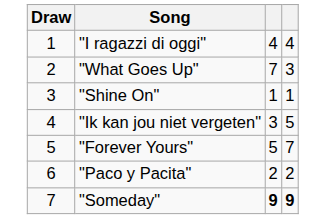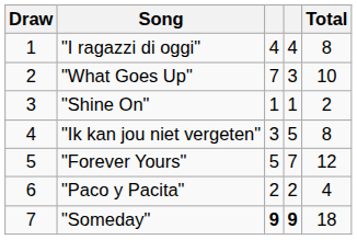 <table class="wikitable plainrowheaders" style="margin: 1em auto 1em auto; text-align:center;">
 <tr>
 <th>Draw</th>
 <th>Song</th>
 <th></th>
 <th></th>
+<th>Total</th>
 </tr>
 <tr>
 <td>1</td>
 <td align="left">"I ragazzi di oggi"</td>
 <td>4</td>
 <td>4</td>
+<td>8</td>
 </tr>
 <tr>
 <td>2</td>
 <td align="left">"What Goes Up"</td>
 <td>7</td>
 <td>3</td>
+<td>10</td>
 </tr>
 <tr>
 <td>3</td>
 <td align="left">"Shine On"</td>
 <td>1</td>
 <td>1</td>
+<td>2</td>
 </tr>
 <tr>
 <td>4</td>
 <td align="left">"Ik kan jou niet vergeten"</td>
 <td>3</td>
 <td>5</td>
+<td>8</td>
 </tr>
 <tr>
 <td>5</td>
 <td align="left">"Forever Yours"</td>
 <td>5</td>
 <td>7</td>
+<td>12</td>
 </tr>
 <tr>
 <td>6</td>
 <td align="left">"Paco y Pacita"</td>
 <td>2</td>
 <td>2</td>
+<td>4</td>
 </tr>
 <tr>
 <td>7</td>
 <td align="left">"Someday"</td>
 <td><strong>9</strong></td>
 <td><strong>9</strong></td>
+<td>18</td>
 </tr>
 </table>
